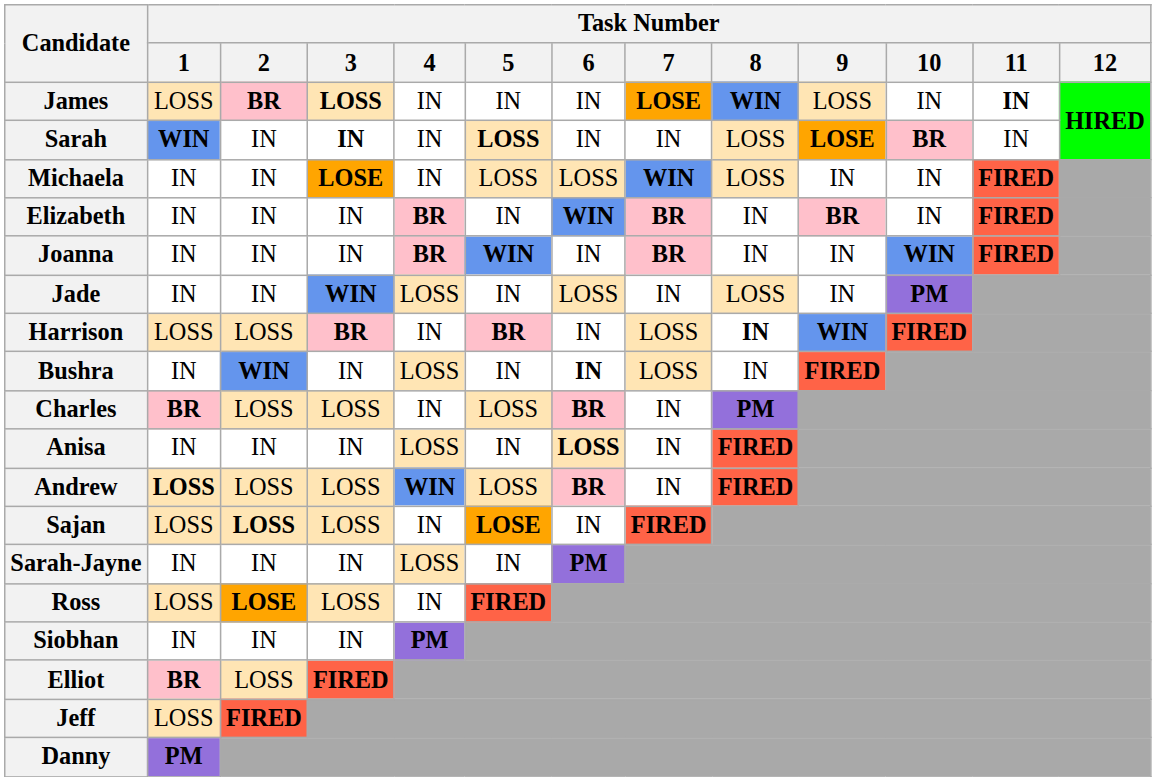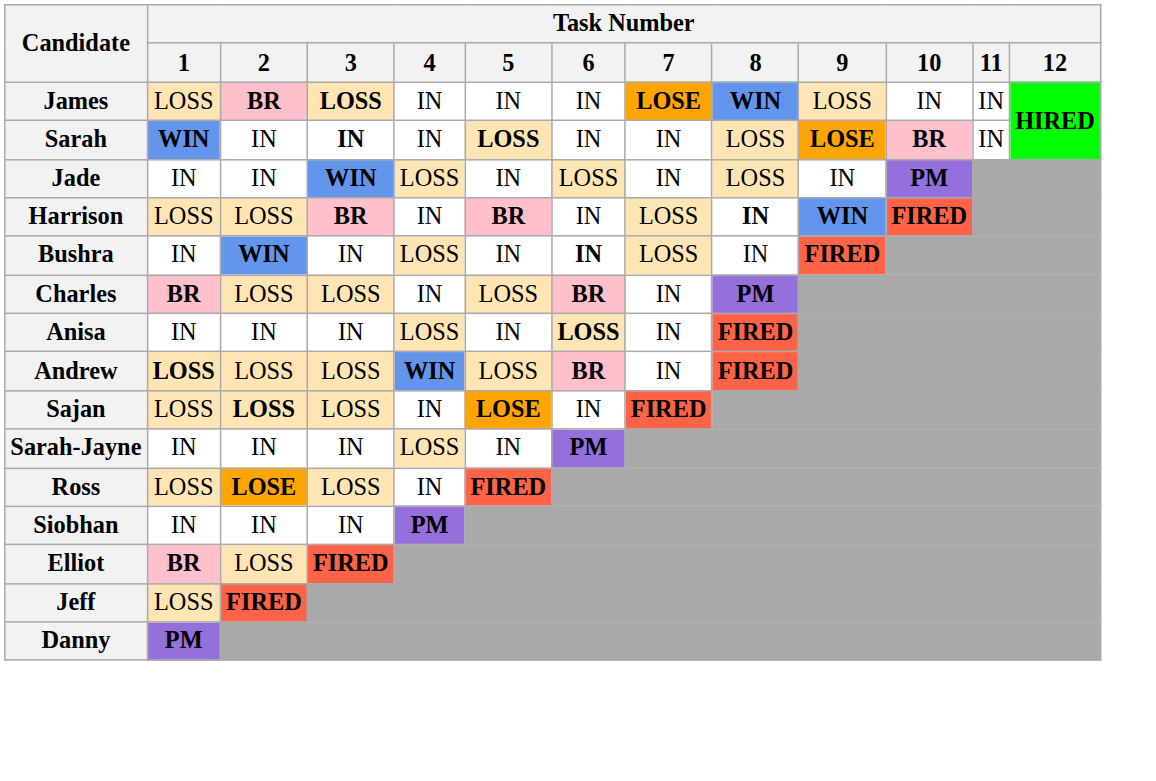 <table class="wikitable" style="text-align:center">
 <tr>
 <th rowspan="2">Candidate</th>
 <th colspan="12">Task Number</th>
 </tr>
 <tr>
 <th>1</th>
 <th>2</th>
 <th>3</th>
 <th>4</th>
 <th>5</th>
 <th>6</th>
 <th>7</th>
 <th>8</th>
 <th>9</th>
 <th>10</th>
 <th>11</th>
 <th>12</th>
 </tr>
 <tr>
 <th>James</th>
 <td style="background:#FFE5B4;">LOSS</td>
 <td style="background:pink;"><strong>BR</strong></td>
 <td style="background:#FFE5B4;"><strong>LOSS</strong></td>
 <td style="background:white;">IN</td>
 <td style="background:white;">IN</td>
 <td style="background:white;">IN</td>
 <td style="background:orange;"><strong>LOSE</strong></td>
 <td style="background:cornflowerblue;"><strong>WIN</strong></td>
 <td style="background:#FFE5B4;">LOSS</td>
 <td style="background:white;">IN</td>
-<td style="background:white;"><strong>IN</strong></td>
+<td style="background:white;">IN</td>
 <td rowspan=2 style="background:lime;"><strong>HIRED</strong></td>
 </tr>
 <tr>
 <th>Sarah</th>
 <td style="background:cornflowerblue;"><strong>WIN</strong></td>
 <td style="background:white;">IN</td>
 <td style="background:white;"><strong>IN</strong></td>
 <td style="background:white;">IN</td>
 <td style="background:#FFE5B4;"><strong>LOSS</strong></td>
 <td style="background:white;">IN</td>
 <td style="background:white;">IN</td>
 <td style="background:#FFE5B4;">LOSS</td>
 <td style="background:orange;"><strong>LOSE</strong></td>
 <td style="background:pink;"><strong>BR</strong></td>
 <td style="background:white;">IN</td>
-</tr>
-<tr>
-<th>Michaela</th>
-<td style="background:white;">IN</td>
-<td style="background:white;">IN</td>
-<td style="background:orange;"><strong>LOSE</strong></td>
-<td style="background:white;">IN</td>
-<td style="background:#FFE5B4;">LOSS</td>
-<td style="background:#FFE5B4;">LOSS</td>
-<td style="background:cornflowerblue;"><strong>WIN</strong></td>
-<td style="background:#FFE5B4;">LOSS</td>
-<td style="background:white;">IN</td>
-<td style="background:white;">IN</td>
-<td style="background:tomato;"><strong>FIRED</strong></td>
-<td colspan="1" style="background:darkgrey;"></td>
-</tr>
-<tr>
-<th>Elizabeth</th>
-<td style="background:white;">IN</td>
-<td style="background:white;">IN</td>
-<td style="background:white;">IN</td>
-<td style="background:pink;"><strong>BR</strong></td>
-<td style="background:white;">IN</td>
-<td style="background:cornflowerblue;"><strong>WIN</strong></td>
-<td style="background:pink;"><strong>BR</strong></td>
-<td style="background:white;">IN</td>
-<td style="background:pink;"><strong>BR</strong></td>
-<td style="background:white;">IN</td>
-<td style="background:tomato;"><strong>FIRED</strong></td>
-<td colspan="1" style="background:darkgrey;"></td>
-</tr>
-<tr>
-<th>Joanna</th>
-<td style="background:white;">IN</td>
-<td style="background:white;">IN</td>
-<td style="background:white;">IN</td>
-<td style="background:pink;"><strong>BR</strong></td>
-<td style="background:cornflowerblue;"><strong>WIN</strong></td>
-<td style="background:white;">IN</td>
-<td style="background:pink;"><strong>BR</strong></td>
-<td style="background:white;">IN</td>
-<td style="background:white;">IN</td>
-<td style="background:cornflowerblue;"><strong>WIN</strong></td>
-<td style="background:tomato;"><strong>FIRED</strong></td>
-<td colspan="1" style="background:darkgrey;"></td>
 </tr>
 <tr>
 <th>Jade</th>
 <td style="background:white;">IN</td>
 <td style="background:white;">IN</td>
 <td style="background:cornflowerblue;"><strong>WIN</strong></td>
 <td style="background:#FFE5B4;">LOSS</td>
 <td style="background:white;">IN</td>
 <td style="background:#FFE5B4;">LOSS</td>
 <td style="background:white;">IN</td>
 <td style="background:#FFE5B4;">LOSS</td>
 <td style="background:white;">IN</td>
 <td style="background:#9370DB;"><strong>PM</strong></td>
 <td colspan="2" style="background:darkgrey;"></td>
 </tr>
 <tr>
 <th>Harrison</th>
 <td style="background:#FFE5B4;">LOSS</td>
 <td style="background:#FFE5B4;">LOSS</td>
 <td style="background:pink;"><strong>BR</strong></td>
 <td style="background:white;">IN</td>
 <td style="background:pink;"><strong>BR</strong></td>
 <td style="background:white;">IN</td>
 <td style="background:#FFE5B4;">LOSS</td>
 <td style="background:white;"><strong>IN</strong></td>
 <td style="background:cornflowerblue;"><strong>WIN</strong></td>
 <td style="background:tomato;"><strong>FIRED</strong></td>
 <td colspan="2" style="background:darkgrey;"></td>
 </tr>
 <tr>
 <th>Bushra</th>
 <td style="background:white;">IN</td>
 <td style="background:cornflowerblue;"><strong>WIN</strong></td>
 <td style="background:white;">IN</td>
 <td style="background:#FFE5B4;">LOSS</td>
 <td style="background:white;">IN</td>
 <td style="background:white;"><strong>IN</strong></td>
 <td style="background:#FFE5B4;">LOSS</td>
 <td style="background:white;">IN</td>
 <td style="background:tomato;"><strong>FIRED</strong></td>
 <td colspan="3" style="background:darkgrey;"></td>
 </tr>
 <tr>
 <th>Charles</th>
 <td style="background:pink;"><strong>BR</strong></td>
 <td style="background:#FFE5B4;">LOSS</td>
 <td style="background:#FFE5B4;">LOSS</td>
 <td style="background:white;">IN</td>
 <td style="background:#FFE5B4;">LOSS</td>
 <td style="background:pink;"><strong>BR</strong></td>
 <td style="background:white;">IN</td>
 <td style="background:#9370DB;"><strong>PM</strong></td>
 <td colspan="4" style="background:darkgrey;"></td>
 </tr>
 <tr>
 <th>Anisa</th>
 <td style="background:white;">IN</td>
 <td style="background:white;">IN</td>
 <td style="background:white;">IN</td>
 <td style="background:#FFE5B4;">LOSS</td>
 <td style="background:white;">IN</td>
 <td style="background:#FFE5B4;"><strong>LOSS</strong></td>
 <td style="background:white;">IN</td>
 <td style="background:tomato;"><strong>FIRED</strong></td>
 <td colspan="4" style="background:darkgrey;"></td>
 </tr>
 <tr>
 <th>Andrew</th>
 <td style="background:#FFE5B4;"><strong>LOSS</strong></td>
 <td style="background:#FFE5B4;">LOSS</td>
 <td style="background:#FFE5B4;">LOSS</td>
 <td style="background:cornflowerblue;"><strong>WIN</strong></td>
 <td style="background:#FFE5B4;">LOSS</td>
 <td style="background:pink;"><strong>BR</strong></td>
 <td style="background:white;">IN</td>
 <td style="background:tomato;"><strong>FIRED</strong></td>
 <td colspan="4" style="background:darkgrey;"></td>
 </tr>
 <tr>
 <th>Sajan</th>
 <td style="background:#FFE5B4;">LOSS</td>
 <td style="background:#FFE5B4;"><strong>LOSS</strong></td>
 <td style="background:#FFE5B4;">LOSS</td>
 <td style="background:white;">IN</td>
 <td style="background:orange;"><strong>LOSE</strong></td>
 <td style="background:white;">IN</td>
 <td style="background:tomato;"><strong>FIRED</strong></td>
 <td colspan="5" style="background:darkgrey;"></td>
 </tr>
 <tr>
 <th>Sarah-Jayne</th>
 <td style="background:white;">IN</td>
 <td style="background:white;">IN</td>
 <td style="background:white;">IN</td>
 <td style="background:#FFE5B4;">LOSS</td>
 <td style="background:white;">IN</td>
 <td style="background:#9370DB;"><strong>PM</strong></td>
 <td colspan="6" style="background:darkgrey;"></td>
 </tr>
 <tr>
 <th>Ross</th>
 <td style="background:#FFE5B4;">LOSS</td>
 <td style="background:orange;"><strong>LOSE</strong></td>
 <td style="background:#FFE5B4;">LOSS</td>
 <td style="background:white;">IN</td>
 <td style="background:tomato;"><strong>FIRED</strong></td>
 <td colspan="7" style="background:darkgrey;"></td>
 </tr>
 <tr>
 <th>Siobhan</th>
 <td style="background:white;">IN</td>
 <td style="background:white;">IN</td>
 <td style="background:white;">IN</td>
 <td style="background:#9370DB;"><strong>PM</strong></td>
 <td colspan="8" style="background:darkgrey;"></td>
 </tr>
 <tr>
 <th>Elliot</th>
 <td style="background:pink;"><strong>BR</strong></td>
 <td style="background:#FFE5B4;">LOSS</td>
 <td style="background:tomato;"><strong>FIRED</strong></td>
 <td colspan="9" style="background:darkgrey;"></td>
 </tr>
 <tr>
 <th>Jeff</th>
 <td style="background:#FFE5B4;">LOSS</td>
 <td style="background:tomato;"><strong>FIRED</strong></td>
 <td colspan="10" style="background:darkgrey;"></td>
 </tr>
 <tr>
 <th>Danny</th>
 <td style="background:#9370DB;"><strong>PM</strong></td>
 <td colspan="11" style="background:darkgrey;"></td>
 </tr>
 </table>
